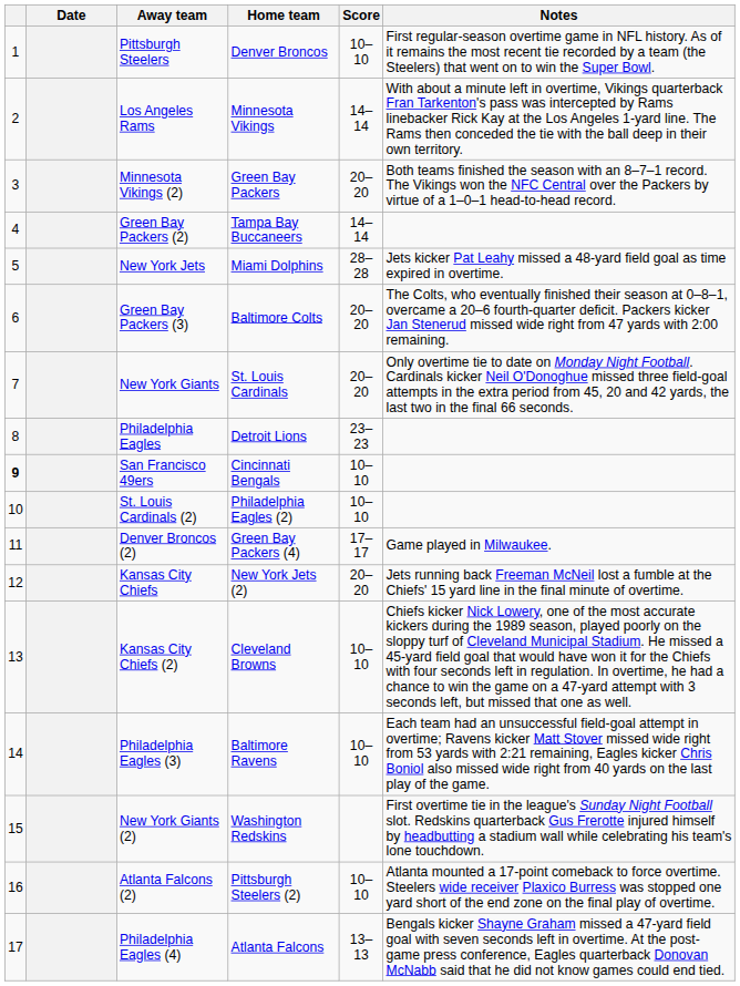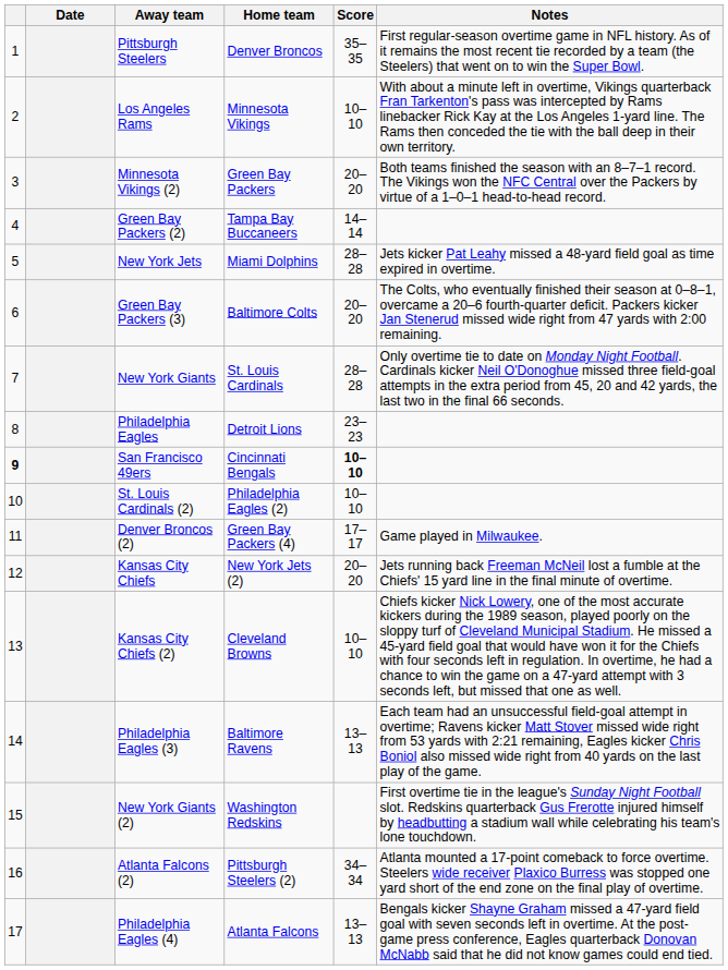 <table class="wikitable plainrowheaders sortable">
 <tr>
 <th scope="col" width=1 class=unsortable></th>
 <th scope="col" width=100>Date</th>
 <th scope="col" width=125>Away team</th>
 <th scope="col" width=125>Home team</th>
 <th scope="col" width=1>Score</th>
 <th scope="col" class=unsortable>Notes</th>
 </tr>
 <tr>
 <td align=center>1</td>
 <th scope="row"></th>
 <td><a href='#'>Pittsburgh Steelers</a></td>
 <td><a href='#'>Denver Broncos</a></td>
-<td align=center>10–10</td>
+<td align=center>35–35</td>
 <td>First regular-season overtime game in NFL history. As of  it remains the most recent tie recorded by a team (the Steelers) that went on to win the <a href='#'>Super Bowl</a>.</td>
 </tr>
 <tr>
 <td align=center>2</td>
 <th scope="row"></th>
 <td><a href='#'>Los Angeles Rams</a></td>
 <td><a href='#'>Minnesota Vikings</a></td>
-<td align=center>14–14</td>
+<td align=center>10–10</td>
 <td>With about a minute left in overtime, Vikings quarterback <a href='#'>Fran Tarkenton</a>'s pass was intercepted by Rams linebacker Rick Kay at the Los Angeles 1-yard line. The Rams then conceded the tie with the ball deep in their own territory.</td>
 </tr>
 <tr>
 <td align=center>3</td>
 <th scope="row"></th>
 <td><a href='#'>Minnesota Vikings</a> (2)</td>
 <td><a href='#'>Green Bay Packers</a></td>
 <td align=center>20–20</td>
 <td>Both teams finished the season with an 8–7–1 record. The Vikings won the <a href='#'>NFC Central</a> over the Packers by virtue of a 1–0–1 head-to-head record.</td>
 </tr>
 <tr>
 <td align=center>4</td>
 <th scope="row"></th>
 <td><a href='#'>Green Bay Packers</a> (2)</td>
 <td><a href='#'>Tampa Bay Buccaneers</a></td>
 <td align=center>14–14</td>
 <td></td>
 </tr>
 <tr>
 <td align=center>5</td>
 <th scope="row"></th>
 <td><a href='#'>New York Jets</a></td>
 <td><a href='#'>Miami Dolphins</a></td>
 <td align=center>28–28</td>
 <td>Jets kicker <a href='#'>Pat Leahy</a> missed a 48-yard field goal as time expired in overtime.</td>
 </tr>
 <tr>
 <td align=center>6</td>
 <th scope="row"></th>
 <td><a href='#'>Green Bay Packers</a> (3)</td>
 <td><a href='#'>Baltimore Colts</a></td>
 <td align=center>20–20</td>
 <td>The Colts, who eventually finished their season at 0–8–1, overcame a 20–6 fourth-quarter deficit. Packers kicker <a href='#'>Jan Stenerud</a> missed wide right from 47 yards with 2:00 remaining.</td>
 </tr>
 <tr>
 <td align=center>7</td>
 <th scope="row"></th>
 <td><a href='#'>New York Giants</a></td>
 <td><a href='#'>St. Louis Cardinals</a></td>
-<td align=center>20–20</td>
+<td align=center>28–28</td>
 <td>Only overtime tie to date on <em><a href='#'>Monday Night Football</a></em>. Cardinals kicker <a href='#'>Neil O'Donoghue</a> missed three field-goal attempts in the extra period from 45, 20 and 42 yards, the last two in the final 66 seconds.</td>
 </tr>
 <tr>
 <td align=center>8</td>
 <th scope="row"></th>
 <td><a href='#'>Philadelphia Eagles</a></td>
 <td><a href='#'>Detroit Lions</a></td>
 <td align=center>23–23</td>
 <td></td>
 </tr>
 <tr>
 <td align=center><strong>9</strong></td>
 <th scope="row"></th>
 <td><a href='#'>San Francisco 49ers</a></td>
 <td><a href='#'>Cincinnati Bengals</a></td>
-<td align=center>10–10</td>
+<td align=center><strong>10–10</strong></td>
 <td></td>
 </tr>
 <tr>
 <td align=center>10</td>
 <th scope="row"></th>
 <td><a href='#'>St. Louis Cardinals</a> (2)</td>
 <td><a href='#'>Philadelphia Eagles</a> (2)</td>
 <td align=center>10–10</td>
 <td></td>
 </tr>
 <tr>
 <td align=center>11</td>
 <th scope="row"></th>
 <td><a href='#'>Denver Broncos</a> (2)</td>
 <td><a href='#'>Green Bay Packers</a> (4)</td>
 <td align=center>17–17</td>
 <td>Game played in <a href='#'>Milwaukee</a>.</td>
 </tr>
 <tr>
 <td align=center>12</td>
 <th scope="row"></th>
 <td><a href='#'>Kansas City Chiefs</a></td>
 <td><a href='#'>New York Jets</a> (2)</td>
 <td align=center>20–20</td>
 <td>Jets running back <a href='#'>Freeman McNeil</a> lost a fumble at the Chiefs' 15 yard line in the final minute of overtime.</td>
 </tr>
 <tr>
 <td align=center>13</td>
 <th scope="row"></th>
 <td><a href='#'>Kansas City Chiefs</a> (2)</td>
 <td><a href='#'>Cleveland Browns</a></td>
 <td align=center>10–10</td>
 <td>Chiefs kicker <a href='#'>Nick Lowery</a>, one of the most accurate kickers during the 1989 season, played poorly on the sloppy turf of <a href='#'>Cleveland Municipal Stadium</a>. He missed a 45-yard field goal that would have won it for the Chiefs with four seconds left in regulation. In overtime, he had a chance to win the game on a 47-yard attempt with 3 seconds left, but missed that one as well.</td>
 </tr>
 <tr>
 <td align=center>14</td>
 <th scope="row"></th>
 <td><a href='#'>Philadelphia Eagles</a> (3)</td>
 <td><a href='#'>Baltimore Ravens</a></td>
-<td align=center>10–10</td>
+<td align=center>13–13</td>
 <td>Each team had an unsuccessful field-goal attempt in overtime; Ravens kicker <a href='#'>Matt Stover</a> missed wide right from 53 yards with 2:21 remaining, Eagles kicker <a href='#'>Chris Boniol</a> also missed wide right from 40 yards on the last play of the game.</td>
 </tr>
 <tr>
 <td align=center>15</td>
 <th scope="row"></th>
 <td><a href='#'>New York Giants</a> (2)</td>
 <td><a href='#'>Washington Redskins</a></td>
 <td align=center></td>
 <td>First overtime tie in the league's <em><a href='#'>Sunday Night Football</a></em> slot. Redskins quarterback <a href='#'>Gus Frerotte</a> injured himself by <a href='#'>headbutting</a> a stadium wall while celebrating his team's lone touchdown.</td>
 </tr>
 <tr>
 <td align=center>16</td>
 <th scope="row"></th>
 <td><a href='#'>Atlanta Falcons</a> (2)</td>
 <td><a href='#'>Pittsburgh Steelers</a> (2)</td>
-<td align=center>10–10</td>
+<td align=center>34–34</td>
 <td>Atlanta mounted a 17-point comeback to force overtime. Steelers <a href='#'>wide receiver</a> <a href='#'>Plaxico Burress</a> was stopped one yard short of the end zone on the final play of overtime.</td>
 </tr>
 <tr>
 <td align=center>17</td>
 <th scope="row"></th>
 <td><a href='#'>Philadelphia Eagles</a> (4)</td>
 <td><a href='#'>Atlanta Falcons</a></td>
 <td align=center>13–13</td>
 <td>Bengals kicker <a href='#'>Shayne Graham</a> missed a 47-yard field goal with seven seconds left in overtime. At the post-game press conference, Eagles quarterback <a href='#'>Donovan McNabb</a> said that he did not know games could end tied.</td>
 </tr>
 </table>
